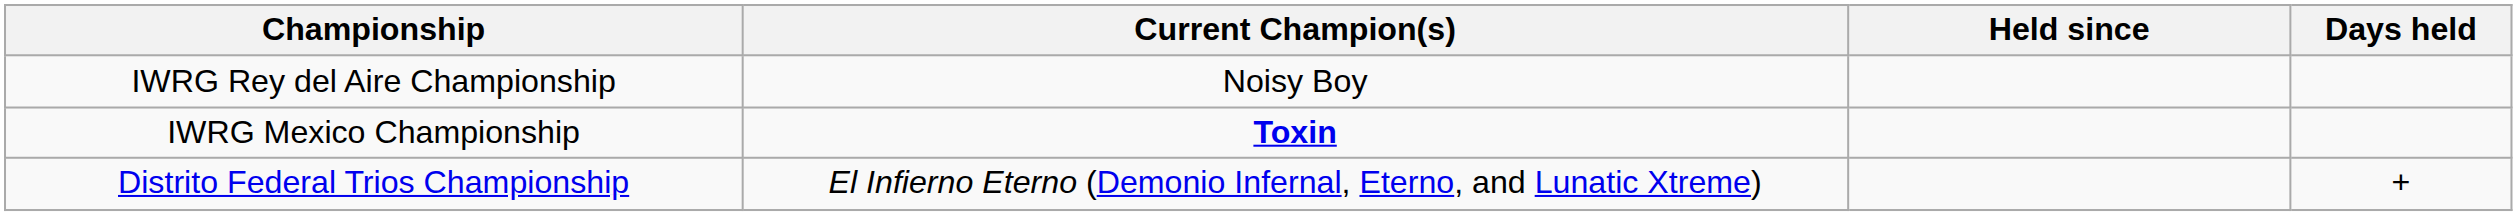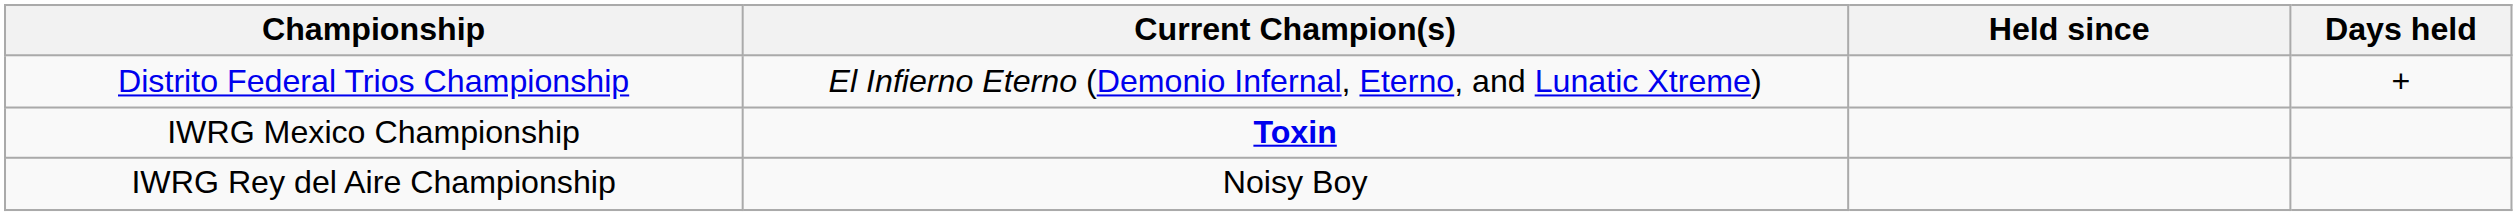 <table class="wikitable sortable" style="text-align: center">
 <tr>
 <th width=20%>Championship</th>
 <th width=30%>Current Champion(s)</th>
 <th width=12%>Held since</th>
 <th width=6%>Days held</th>
 </tr>
 <tr>
-<td>IWRG Rey del Aire Championship</td>
-<td>Noisy Boy</td>
+<td><a href='#'>Distrito Federal Trios Championship</a></td>
+<td><em>El Infierno Eterno</em> (<a href='#'>Demonio Infernal</a>, <a href='#'>Eterno</a>, and <a href='#'>Lunatic Xtreme</a>)</td>
 <td></td>
-<td></td>
+<td>+</td>
 </tr>
 <tr>
 <td>IWRG Mexico Championship</td>
 <td><strong><a href='#'>Toxin</a></strong></td>
 <td></td>
 <td></td>
 </tr>
 <tr>
-<td><a href='#'>Distrito Federal Trios Championship</a></td>
-<td><em>El Infierno Eterno</em> (<a href='#'>Demonio Infernal</a>, <a href='#'>Eterno</a>, and <a href='#'>Lunatic Xtreme</a>)</td>
+<td>IWRG Rey del Aire Championship</td>
+<td>Noisy Boy</td>
 <td></td>
-<td>+</td>
+<td></td>
 </tr>
 </table>
